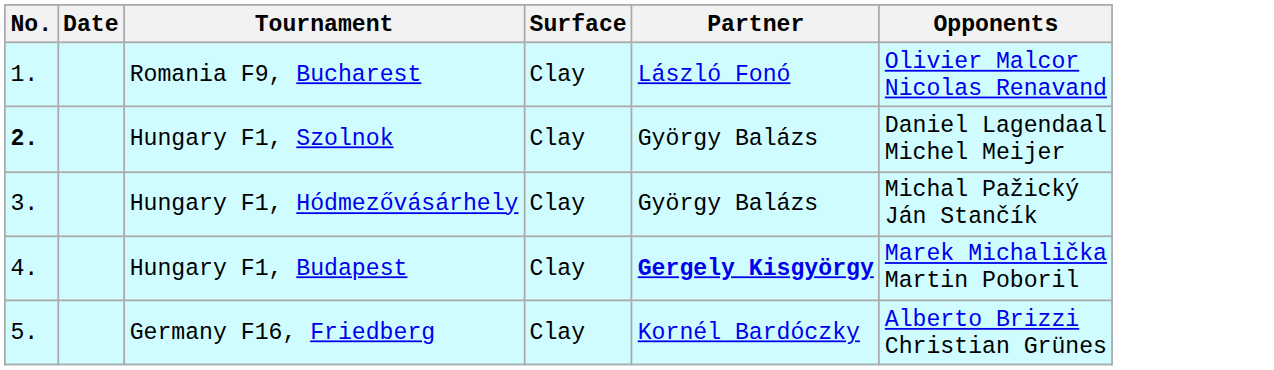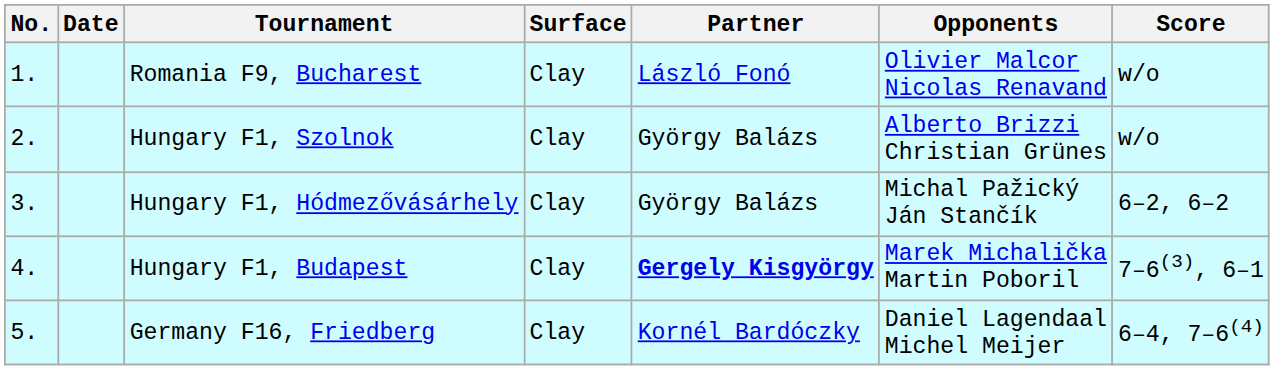 <table class="sortable wikitable">
 <tr>
 <th>No.</th>
 <th>Date</th>
 <th>Tournament</th>
 <th>Surface</th>
 <th>Partner</th>
 <th>Opponents</th>
+<th class="unsortable">Score</th>
 </tr>
 <tr style="background:#cffcff;">
 <td>1.</td>
 <td></td>
 <td>Romania F9, <a href='#'>Bucharest</a></td>
 <td>Clay</td>
 <td> <a href='#'>László Fonó</a></td>
 <td> <a href='#'>Olivier Malcor</a> <br>  <a href='#'>Nicolas Renavand</a></td>
+<td>w/o</td>
 </tr>
 <tr style="background:#cffcff;">
-<td><strong>2.</strong></td>
+<td>2.</td>
 <td></td>
 <td>Hungary F1, <a href='#'>Szolnok</a></td>
 <td>Clay</td>
 <td> György Balázs</td>
-<td> Daniel Lagendaal <br> Michel Meijer</td>
+<td> <a href='#'>Alberto Brizzi</a><br> Christian Grünes</td>
+<td>w/o</td>
 </tr>
 <tr style="background:#cffcff;">
 <td>3.</td>
 <td></td>
 <td>Hungary F1, <a href='#'>Hódmezővásárhely</a></td>
 <td>Clay</td>
 <td> György Balázs</td>
 <td> Michal Pažický<br> Ján Stančík</td>
+<td>6–2, 6–2</td>
 </tr>
 <tr style="background:#cffcff;">
 <td>4.</td>
 <td></td>
 <td>Hungary F1, <a href='#'>Budapest</a></td>
 <td>Clay</td>
 <td><strong> <a href='#'>Gergely Kisgyörgy</a></strong></td>
 <td> <a href='#'>Marek Michalička</a> <br>  Martin Poboril</td>
+<td>7–6<sup>(3)</sup>, 6–1</td>
 </tr>
 <tr style="background:#cffcff;">
 <td>5.</td>
 <td></td>
 <td>Germany F16, <a href='#'>Friedberg</a></td>
 <td>Clay</td>
 <td> <a href='#'>Kornél Bardóczky</a></td>
-<td> <a href='#'>Alberto Brizzi</a><br> Christian Grünes</td>
+<td> Daniel Lagendaal <br> Michel Meijer</td>
+<td>6–4, 7–6<sup>(4)</sup></td>
 </tr>
 </table>
